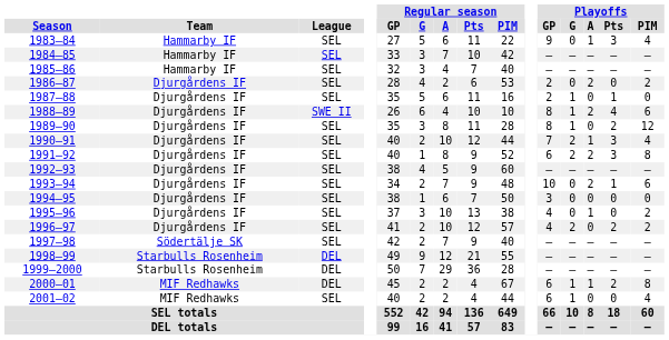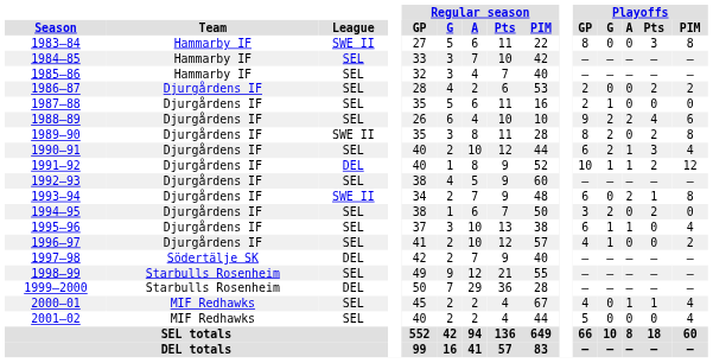 <table border="0" cellpadding="1" cellspacing="0" style="text-align:center; width:60em">
 <tr bgcolor="#e0e0e0">
 <th colspan="3" bgcolor="#ffffff"> </th>
 <th rowspan="99" bgcolor="#ffffff"> </th>
 <th colspan="5"><a href='#'>Regular season</a></th>
 <th rowspan="99" bgcolor="#ffffff"> </th>
 <th colspan="5"><a href='#'>Playoffs</a></th>
 </tr>
 <tr bgcolor="#e0e0e0">
 <th><a href='#'>Season</a></th>
 <th>Team</th>
 <th>League</th>
 <th>GP</th>
 <th><a href='#'>G</a></th>
 <th><a href='#'>A</a></th>
 <th><a href='#'>Pts</a></th>
 <th><a href='#'>PIM</a></th>
 <th>GP</th>
 <th>G</th>
 <th>A</th>
 <th>Pts</th>
 <th>PIM</th>
 </tr>
 <tr>
 <td><a href='#'>1983–84</a></td>
 <td><a href='#'>Hammarby IF</a></td>
-<td>SEL</td>
+<td><a href='#'>SWE II</a></td>
 <td>27</td>
 <td>5</td>
 <td>6</td>
 <td>11</td>
 <td>22</td>
-<td>9</td>
+<td>8</td>
 <td>0</td>
-<td>1</td>
+<td>0</td>
 <td>3</td>
-<td>4</td>
+<td>8</td>
 </tr>
 <tr bgcolor="#f0f0f0">
 <td><a href='#'>1984–85</a></td>
 <td>Hammarby IF</td>
 <td><a href='#'>SEL</a></td>
 <td>33</td>
 <td>3</td>
 <td>7</td>
 <td>10</td>
 <td>42</td>
 <td>—</td>
 <td>—</td>
 <td>—</td>
 <td>—</td>
 <td>—</td>
 </tr>
 <tr>
 <td><a href='#'>1985–86</a></td>
 <td>Hammarby IF</td>
 <td>SEL</td>
 <td>32</td>
 <td>3</td>
 <td>4</td>
 <td>7</td>
 <td>40</td>
 <td>—</td>
 <td>—</td>
 <td>—</td>
 <td>—</td>
 <td>—</td>
 </tr>
 <tr bgcolor="#f0f0f0">
 <td><a href='#'>1986–87</a></td>
 <td><a href='#'>Djurgårdens IF</a></td>
 <td>SEL</td>
 <td>28</td>
 <td>4</td>
 <td>2</td>
 <td>6</td>
 <td>53</td>
 <td>2</td>
 <td>0</td>
+<td>0</td>
 <td>2</td>
-<td>0</td>
 <td>2</td>
 </tr>
 <tr>
 <td><a href='#'>1987–88</a></td>
 <td>Djurgårdens IF</td>
 <td>SEL</td>
 <td>35</td>
 <td>5</td>
 <td>6</td>
 <td>11</td>
 <td>16</td>
 <td>2</td>
 <td>1</td>
 <td>0</td>
-<td>1</td>
+<td>0</td>
 <td>0</td>
 </tr>
 <tr bgcolor="#f0f0f0">
 <td><a href='#'>1988–89</a></td>
 <td>Djurgårdens IF</td>
-<td><a href='#'>SWE II</a></td>
+<td>SEL</td>
 <td>26</td>
 <td>6</td>
 <td>4</td>
 <td>10</td>
 <td>10</td>
-<td>8</td>
-<td>1</td>
+<td>9</td>
+<td>2</td>
 <td>2</td>
 <td>4</td>
 <td>6</td>
 </tr>
 <tr>
 <td><a href='#'>1989–90</a></td>
 <td>Djurgårdens IF</td>
-<td>SEL</td>
+<td>SWE II</td>
 <td>35</td>
 <td>3</td>
 <td>8</td>
 <td>11</td>
 <td>28</td>
 <td>8</td>
-<td>1</td>
+<td>2</td>
 <td>0</td>
 <td>2</td>
-<td>12</td>
+<td>8</td>
 </tr>
 <tr bgcolor="#f0f0f0">
 <td><a href='#'>1990–91</a></td>
 <td>Djurgårdens IF</td>
 <td>SEL</td>
 <td>40</td>
 <td>2</td>
 <td>10</td>
 <td>12</td>
 <td>44</td>
-<td>7</td>
+<td>6</td>
 <td>2</td>
 <td>1</td>
 <td>3</td>
 <td>4</td>
 </tr>
 <tr>
 <td><a href='#'>1991–92</a></td>
 <td>Djurgårdens IF</td>
-<td>SEL</td>
+<td><a href='#'>DEL</a></td>
 <td>40</td>
 <td>1</td>
 <td>8</td>
 <td>9</td>
 <td>52</td>
-<td>6</td>
+<td>10</td>
+<td>1</td>
+<td>1</td>
 <td>2</td>
-<td>2</td>
-<td>3</td>
-<td>8</td>
+<td>12</td>
 </tr>
 <tr bgcolor="#f0f0f0">
 <td><a href='#'>1992–93</a></td>
 <td>Djurgårdens IF</td>
 <td>SEL</td>
 <td>38</td>
 <td>4</td>
 <td>5</td>
 <td>9</td>
 <td>60</td>
 <td>—</td>
 <td>—</td>
 <td>—</td>
 <td>—</td>
 <td>—</td>
 </tr>
 <tr>
 <td><a href='#'>1993–94</a></td>
 <td>Djurgårdens IF</td>
-<td>SEL</td>
+<td><a href='#'>SWE II</a></td>
 <td>34</td>
 <td>2</td>
 <td>7</td>
 <td>9</td>
 <td>48</td>
-<td>10</td>
+<td>6</td>
 <td>0</td>
 <td>2</td>
 <td>1</td>
-<td>6</td>
+<td>8</td>
 </tr>
 <tr bgcolor="#f0f0f0">
 <td><a href='#'>1994–95</a></td>
 <td>Djurgårdens IF</td>
 <td>SEL</td>
 <td>38</td>
 <td>1</td>
 <td>6</td>
 <td>7</td>
 <td>50</td>
 <td>3</td>
+<td>2</td>
 <td>0</td>
-<td>0</td>
-<td>0</td>
+<td>2</td>
 <td>0</td>
 </tr>
 <tr>
 <td><a href='#'>1995–96</a></td>
 <td>Djurgårdens IF</td>
 <td>SEL</td>
 <td>37</td>
 <td>3</td>
 <td>10</td>
 <td>13</td>
 <td>38</td>
-<td>4</td>
-<td>0</td>
+<td>6</td>
+<td>1</td>
 <td>1</td>
 <td>0</td>
-<td>2</td>
+<td>4</td>
 </tr>
 <tr bgcolor="#f0f0f0">
 <td><a href='#'>1996–97</a></td>
 <td>Djurgårdens IF</td>
 <td>SEL</td>
 <td>41</td>
 <td>2</td>
 <td>10</td>
 <td>12</td>
 <td>57</td>
 <td>4</td>
-<td>2</td>
+<td>1</td>
 <td>0</td>
-<td>2</td>
+<td>0</td>
 <td>2</td>
 </tr>
 <tr>
 <td><a href='#'>1997–98</a></td>
 <td><a href='#'>Södertälje SK</a></td>
-<td>SEL</td>
+<td>DEL</td>
 <td>42</td>
 <td>2</td>
 <td>7</td>
 <td>9</td>
 <td>40</td>
 <td>—</td>
 <td>—</td>
 <td>—</td>
 <td>—</td>
 <td>—</td>
 </tr>
 <tr bgcolor="#f0f0f0">
 <td><a href='#'>1998–99</a></td>
 <td><a href='#'>Starbulls Rosenheim</a></td>
-<td><a href='#'>DEL</a></td>
+<td>SEL</td>
 <td>49</td>
 <td>9</td>
 <td>12</td>
 <td>21</td>
 <td>55</td>
 <td>—</td>
 <td>—</td>
 <td>—</td>
 <td>—</td>
 <td>—</td>
 </tr>
 <tr>
 <td><a href='#'>1999–2000</a></td>
 <td>Starbulls Rosenheim</td>
 <td>DEL</td>
 <td>50</td>
 <td>7</td>
 <td>29</td>
 <td>36</td>
 <td>28</td>
 <td>—</td>
 <td>—</td>
 <td>—</td>
 <td>—</td>
 <td>—</td>
 </tr>
 <tr bgcolor="#f0f0f0">
 <td><a href='#'>2000–01</a></td>
 <td><a href='#'>MIF Redhawks</a></td>
-<td>DEL</td>
+<td>SEL</td>
 <td>45</td>
 <td>2</td>
 <td>2</td>
 <td>4</td>
 <td>67</td>
-<td>6</td>
+<td>4</td>
+<td>0</td>
 <td>1</td>
 <td>1</td>
-<td>2</td>
-<td>8</td>
+<td>4</td>
 </tr>
 <tr>
 <td><a href='#'>2001–02</a></td>
 <td>MIF Redhawks</td>
 <td>SEL</td>
 <td>40</td>
 <td>2</td>
 <td>2</td>
 <td>4</td>
 <td>44</td>
-<td>6</td>
-<td>1</td>
+<td>5</td>
+<td>0</td>
 <td>0</td>
 <td>0</td>
 <td>4</td>
 </tr>
 <tr bgcolor="#e0e0e0">
 <th colspan="3">SEL totals</th>
 <th>552</th>
 <th>42</th>
 <th>94</th>
 <th>136</th>
 <th>649</th>
 <th>66</th>
 <th>10</th>
 <th>8</th>
 <th>18</th>
 <th>60</th>
 </tr>
 <tr bgcolor="#e0e0e0">
 <th colspan="3">DEL totals</th>
 <th>99</th>
 <th>16</th>
 <th>41</th>
 <th>57</th>
 <th>83</th>
 <th>—</th>
 <th>—</th>
 <th>—</th>
 <th>—</th>
 <th>—</th>
 </tr>
 </table>
